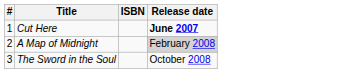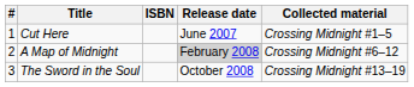 <table class="wikitable">
 <tr>
 <th>#</th>
 <th>Title</th>
 <th>ISBN</th>
 <th>Release date</th>
+<th>Collected material</th>
 </tr>
 <tr>
 <td>1</td>
 <td><em>Cut Here</em></td>
 <td></td>
-<td><strong>June <a href='#'>2007</a></strong></td>
+<td>June <a href='#'>2007</a></td>
+<td><em>Crossing Midnight</em> #1–5</td>
 </tr>
 <tr>
 <td>2</td>
 <td><em>A Map of Midnight</em></td>
 <td></td>
 <td style="background: lightgrey;">February <a href='#'>2008</a></td>
+<td><em>Crossing Midnight</em> #6–12</td>
 </tr>
 <tr>
 <td>3</td>
 <td><em>The Sword in the Soul</em></td>
 <td></td>
 <td>October <a href='#'>2008</a></td>
+<td><em>Crossing Midnight</em> #13–19</td>
 </tr>
 </table>
